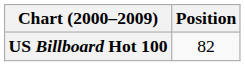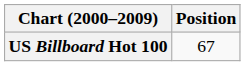 <table class="wikitable plainrowheaders" style="text-align:center">
 <tr>
 <th scope="col">Chart (2000–2009)</th>
 <th scope="col">Position</th>
 </tr>
 <tr>
 <th scope="row">US <em>Billboard</em> Hot 100</th>
-<td>82</td>
+<td>67</td>
 </tr>
 </table>
